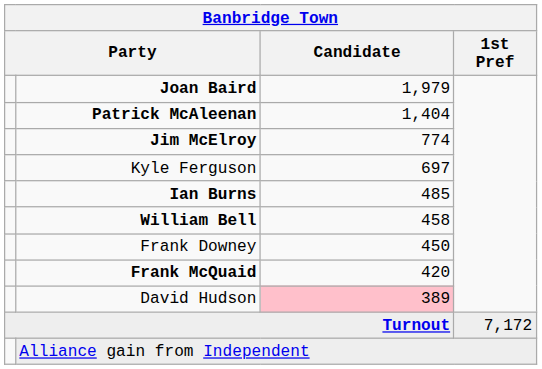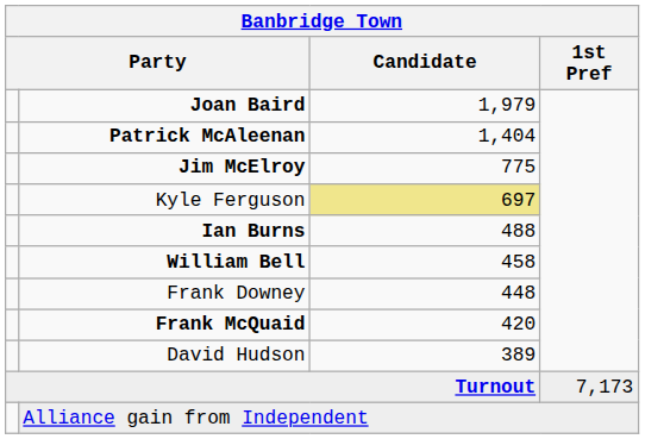 <table class="wikitable">
 <tr>
 <th colspan="4" align="center"><a href='#'>Banbridge Town</a></th>
 </tr>
 <tr>
 <th colspan="2" align="center" width=200>Party</th>
 <th width=150>Candidate</th>
 <th width=60>1st Pref</th>
 </tr>
 <tr>
 <td></td>
 <td align="right"><strong>Joan Baird</strong></td>
 <td align="right">1,979</td>
 </tr>
 <tr>
 <td></td>
 <td align="right"><strong>Patrick McAleenan</strong></td>
 <td align="right">1,404</td>
 </tr>
 <tr>
 <td></td>
 <td align="right"><strong>Jim McElroy</strong></td>
-<td align="right">774</td>
+<td align="right">775</td>
 </tr>
 <tr>
 <td></td>
 <td align="right">Kyle Ferguson</td>
-<td align="right">697</td>
+<td align="right" style="background: khaki;">697</td>
 </tr>
 <tr>
 <td></td>
 <td align="right"><strong>Ian Burns</strong></td>
-<td align="right">485</td>
+<td align="right">488</td>
 </tr>
 <tr>
 <td></td>
 <td align="right"><strong>William Bell</strong></td>
 <td align="right">458</td>
 </tr>
 <tr>
 <td></td>
 <td align="right">Frank Downey</td>
-<td align="right">450</td>
+<td align="right">448</td>
 </tr>
 <tr>
 <td></td>
 <td align="right"><strong>Frank McQuaid</strong></td>
 <td align="right">420</td>
 </tr>
 <tr>
 <td></td>
 <td align="right">David Hudson</td>
-<td align="right" style="background: pink;">389</td>
+<td align="right">389</td>
 </tr>
 <tr bgcolor="EEEEEE">
 <td colspan=3 align="right"><strong><a href='#'>Turnout</a></strong></td>
-<td align="right">7,172</td>
+<td align="right">7,173</td>
 </tr>
 <tr>
 <td bgcolor=></td>
 <td colspan=3 bgcolor="EEEEEE"><a href='#'>Alliance</a> gain from <a href='#'>Independent</a></td>
 </tr>
 </table>
